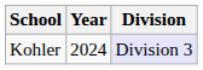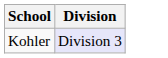 <table class="wikitable">
 <tr>
 <th>School</th>
-<th>Year</th>
 <th>Division</th>
 </tr>
 <tr>
 <td>Kohler</td>
-<td>2024</td>
 <td style="background: lavender;">Division 3</td>
 </tr>
 </table>
